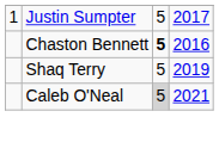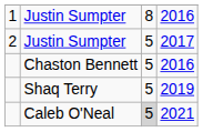 <table class="wikitable">
 <tr>
 </tr>
 <tr>
 <td>1</td>
+<td><a href='#'>Justin Sumpter</a></td>
+<td>8</td>
+<td><a href='#'>2016</a></td>
+</tr>
+<tr>
+<td>2</td>
 <td><a href='#'>Justin Sumpter</a></td>
 <td>5</td>
 <td><a href='#'>2017</a></td>
 </tr>
 <tr>
 <td></td>
 <td>Chaston Bennett</td>
-<td><strong>5</strong></td>
+<td>5</td>
 <td><a href='#'>2016</a></td>
 </tr>
 <tr>
 <td></td>
 <td>Shaq Terry</td>
 <td>5</td>
 <td><a href='#'>2019</a></td>
 </tr>
 <tr>
 <td></td>
 <td>Caleb O'Neal</td>
 <td style="background: lightgrey;">5</td>
 <td><a href='#'>2021</a></td>
 </tr>
 </table>
